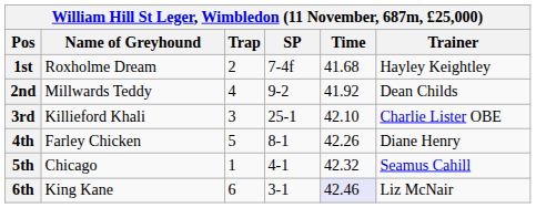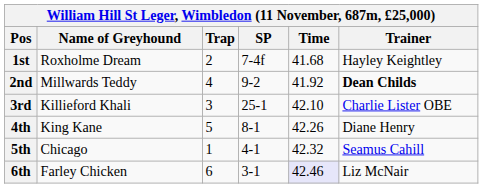 <table class="wikitable">
 <tr>
 <th colspan="6"><a href='#'>William Hill St Leger</a>, <a href='#'>Wimbledon</a> (11 November, 687m, £25,000)</th>
 </tr>
 <tr>
 <th width=30>Pos</th>
 <th width=180>Name of Greyhound</th>
 <th width=30>Trap</th>
 <th width=50>SP</th>
 <th width=50>Time</th>
 <th width=150>Trainer</th>
 </tr>
 <tr>
 <th>1st</th>
 <td>Roxholme Dream</td>
 <td>2</td>
 <td>7-4f</td>
 <td>41.68</td>
 <td>Hayley Keightley</td>
 </tr>
 <tr>
 <th>2nd</th>
 <td>Millwards Teddy</td>
 <td>4</td>
 <td>9-2</td>
 <td>41.92</td>
-<td>Dean Childs</td>
+<td><strong>Dean Childs</strong></td>
 </tr>
 <tr>
 <th>3rd</th>
 <td>Killieford Khali</td>
 <td>3</td>
 <td>25-1</td>
 <td>42.10</td>
 <td><a href='#'>Charlie Lister</a> OBE</td>
 </tr>
 <tr>
 <th>4th</th>
-<td>Farley Chicken</td>
+<td>King Kane</td>
 <td>5</td>
 <td>8-1</td>
 <td>42.26</td>
 <td>Diane Henry</td>
 </tr>
 <tr>
 <th>5th</th>
 <td>Chicago</td>
 <td>1</td>
 <td>4-1</td>
 <td>42.32</td>
 <td><a href='#'>Seamus Cahill</a></td>
 </tr>
 <tr>
 <th>6th</th>
-<td>King Kane</td>
+<td>Farley Chicken</td>
 <td>6</td>
 <td>3-1</td>
 <td style="background: lavender;">42.46</td>
 <td>Liz McNair</td>
 </tr>
 </table>
